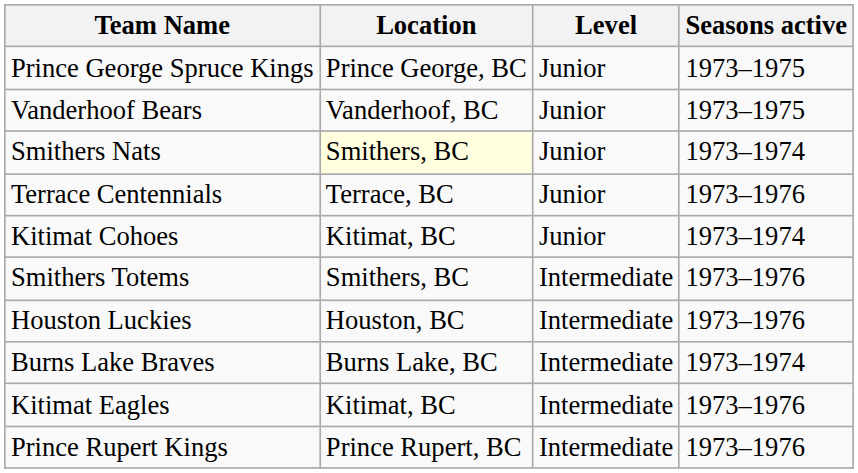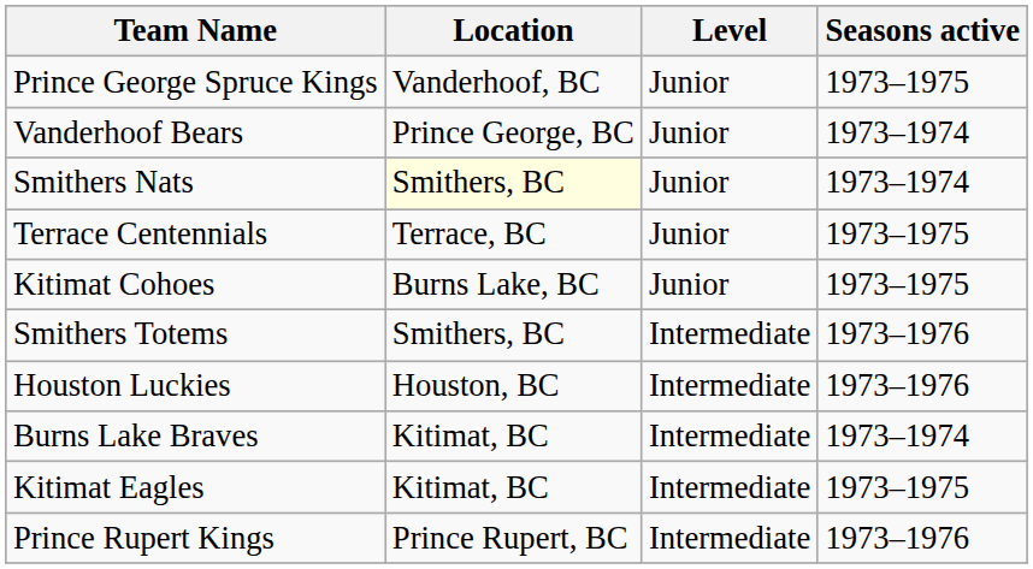 <table class="wikitable sortable">
 <tr>
 <th>Team Name</th>
 <th>Location</th>
 <th>Level</th>
 <th>Seasons active</th>
 </tr>
 <tr>
 <td>Prince George Spruce Kings</td>
-<td>Prince George, BC</td>
+<td>Vanderhoof, BC</td>
 <td>Junior</td>
 <td>1973–1975</td>
 </tr>
 <tr>
 <td>Vanderhoof Bears</td>
-<td>Vanderhoof, BC</td>
+<td>Prince George, BC</td>
 <td>Junior</td>
-<td>1973–1975</td>
+<td>1973–1974</td>
 </tr>
 <tr>
 <td>Smithers Nats</td>
 <td style="background: lightyellow;">Smithers, BC</td>
 <td>Junior</td>
 <td>1973–1974</td>
 </tr>
 <tr>
 <td>Terrace Centennials</td>
 <td>Terrace, BC</td>
 <td>Junior</td>
-<td>1973–1976</td>
+<td>1973–1975</td>
 </tr>
 <tr>
 <td>Kitimat Cohoes</td>
-<td>Kitimat, BC</td>
+<td>Burns Lake, BC</td>
 <td>Junior</td>
-<td>1973–1974</td>
+<td>1973–1975</td>
 </tr>
 <tr>
 <td>Smithers Totems</td>
 <td>Smithers, BC</td>
 <td>Intermediate</td>
 <td>1973–1976</td>
 </tr>
 <tr>
 <td>Houston Luckies</td>
 <td>Houston, BC</td>
 <td>Intermediate</td>
 <td>1973–1976</td>
 </tr>
 <tr>
 <td>Burns Lake Braves</td>
-<td>Burns Lake, BC</td>
+<td>Kitimat, BC</td>
 <td>Intermediate</td>
 <td>1973–1974</td>
 </tr>
 <tr>
 <td>Kitimat Eagles</td>
 <td>Kitimat, BC</td>
 <td>Intermediate</td>
-<td>1973–1976</td>
+<td>1973–1975</td>
 </tr>
 <tr>
 <td>Prince Rupert Kings</td>
 <td>Prince Rupert, BC</td>
 <td>Intermediate</td>
 <td>1973–1976</td>
 </tr>
 </table>
